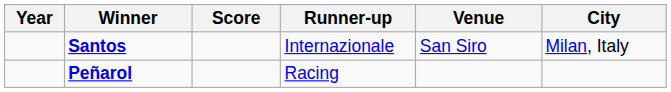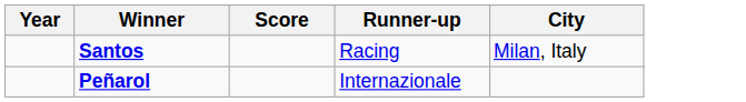 <table class="wikitable" style="text-align: ">
 <tr>
 <th width=50px>Year</th>
 <th width=120px>Winner</th>
 <th width=80px>Score</th>
 <th width=120px>Runner-up</th>
-<th width=120px>Venue</th>
 <th width=120px>City</th>
 </tr>
 <tr>
 <td></td>
 <td> <strong><a href='#'>Santos</a></strong></td>
 <td></td>
-<td> <a href='#'>Internazionale</a></td>
-<td><a href='#'>San Siro</a></td>
+<td> <a href='#'>Racing</a></td>
 <td><a href='#'>Milan</a>, Italy</td>
 </tr>
 <tr>
 <td></td>
 <td> <strong><a href='#'>Peñarol</a></strong></td>
 <td></td>
-<td> <a href='#'>Racing</a></td>
-<td></td>
+<td> <a href='#'>Internazionale</a></td>
 <td></td>
 </tr>
 </table>
